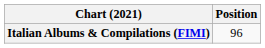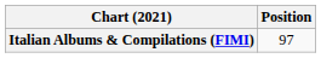 <table class="wikitable sortable plainrowheaders" style="text-align:center">
 <tr>
 <th scope="col">Chart (2021)</th>
 <th scope="col">Position</th>
 </tr>
 <tr>
 <th scope="row">Italian Albums & Compilations (<a href='#'>FIMI</a>)</th>
-<td>96</td>
+<td>97</td>
 </tr>
 </table>
